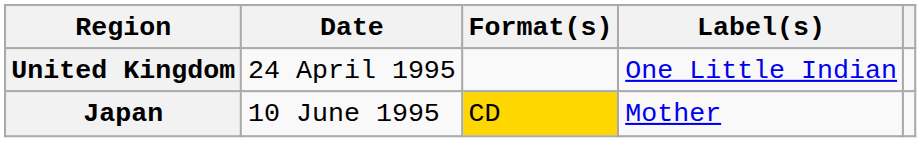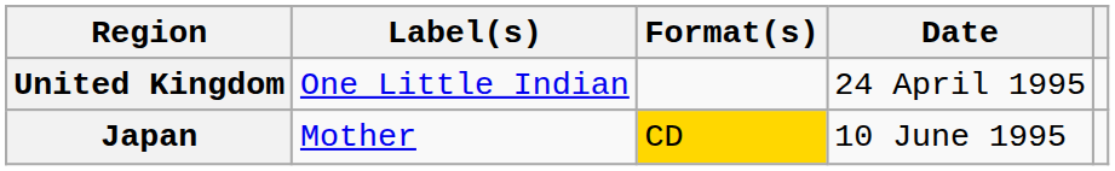 <table class="wikitable plainrowheaders">
 <tr>
 <th scope="col">Region</th>
+<th scope="col">Label(s)</th>
+<th scope="col">Format(s)</th>
 <th scope="col">Date</th>
-<th scope="col">Format(s)</th>
-<th scope="col">Label(s)</th>
 <th scope="col"></th>
 </tr>
 <tr>
 <th scope="row">United Kingdom</th>
+<td><a href='#'>One Little Indian</a></td>
+<td></td>
 <td>24 April 1995</td>
-<td></td>
-<td><a href='#'>One Little Indian</a></td>
 <td></td>
 </tr>
 <tr>
 <th scope="row">Japan</th>
+<td><a href='#'>Mother</a></td>
+<td style="background: gold;">CD</td>
 <td>10 June 1995</td>
-<td style="background: gold;">CD</td>
-<td><a href='#'>Mother</a></td>
 <td></td>
 </tr>
 </table>
